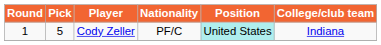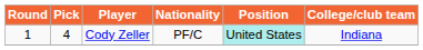 <table class="wikitable sortable sortable">
 <tr>
 <th style="background:#F26532;color:#FFFFFF;">Round</th>
 <th style="background:#F26532;color:#FFFFFF;">Pick</th>
 <th style="background:#F26532;color:#FFFFFF;">Player</th>
 <th style="background:#F26532;color:#FFFFFF;">Nationality</th>
 <th style="background:#F26532;color:#FFFFFF;">Position</th>
 <th style="background:#F26532;color:#FFFFFF;">College/club team</th>
 </tr>
 <tr style="text-align: center">
 <td>1</td>
-<td>5</td>
+<td>4</td>
 <td><a href='#'>Cody Zeller</a></td>
 <td>PF/C</td>
 <td style="background: paleturquoise;">United States</td>
 <td><a href='#'>Indiana</a></td>
 </tr>
 <tr style="text-align: center">
 </tr>
 </table>
